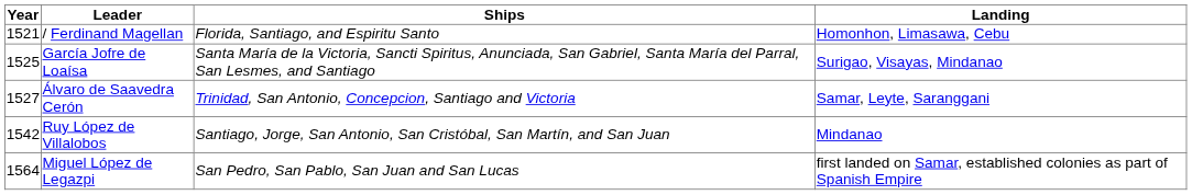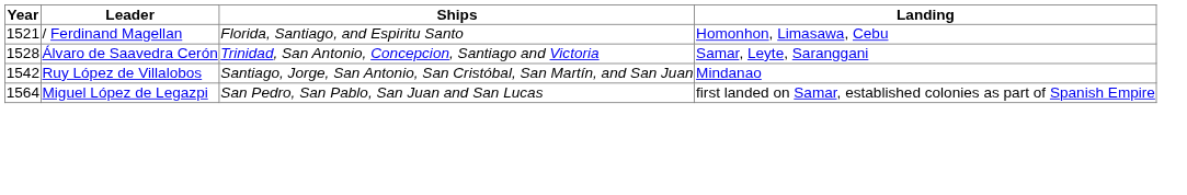 <table border="1" style="border-collapse:collapse;">
 <tr>
 <th>Year</th>
 <th>Leader</th>
 <th>Ships</th>
 <th>Landing</th>
 </tr>
 <tr>
 <td>1521</td>
 <td> /  <a href='#'>Ferdinand Magellan</a></td>
 <td><em>Florida, Santiago, and Espiritu Santo</em></td>
 <td><a href='#'>Homonhon</a>, <a href='#'>Limasawa</a>, <a href='#'>Cebu</a></td>
 </tr>
 <tr>
-<td>1525</td>
-<td> <a href='#'>García Jofre de Loaísa</a></td>
-<td><em>Santa María de la Victoria, Sancti Spiritus, Anunciada, San Gabriel, Santa María del Parral, San Lesmes, and Santiago</em></td>
-<td><a href='#'>Surigao</a>, <a href='#'>Visayas</a>, <a href='#'>Mindanao</a></td>
-</tr>
-<tr>
-<td>1527</td>
+<td>1528</td>
 <td> <a href='#'>Álvaro de Saavedra Cerón</a></td>
 <td><em><a href='#'>Trinidad</a>, San Antonio, <a href='#'>Concepcion</a>, Santiago and <a href='#'>Victoria</a> </em></td>
 <td><a href='#'>Samar</a>, <a href='#'>Leyte</a>, <a href='#'>Saranggani</a></td>
 </tr>
 <tr>
 <td>1542</td>
 <td> <a href='#'>Ruy López de Villalobos</a></td>
 <td><em>Santiago, Jorge, San Antonio, San Cristóbal, San Martín, and San Juan</em></td>
 <td><a href='#'>Mindanao</a></td>
 </tr>
 <tr>
 <td>1564</td>
 <td> <a href='#'>Miguel López de Legazpi</a></td>
 <td><em>San Pedro, San Pablo, San Juan and San Lucas</em></td>
 <td>first landed on <a href='#'>Samar</a>, established colonies as part of <a href='#'>Spanish Empire</a></td>
 </tr>
 </table>
